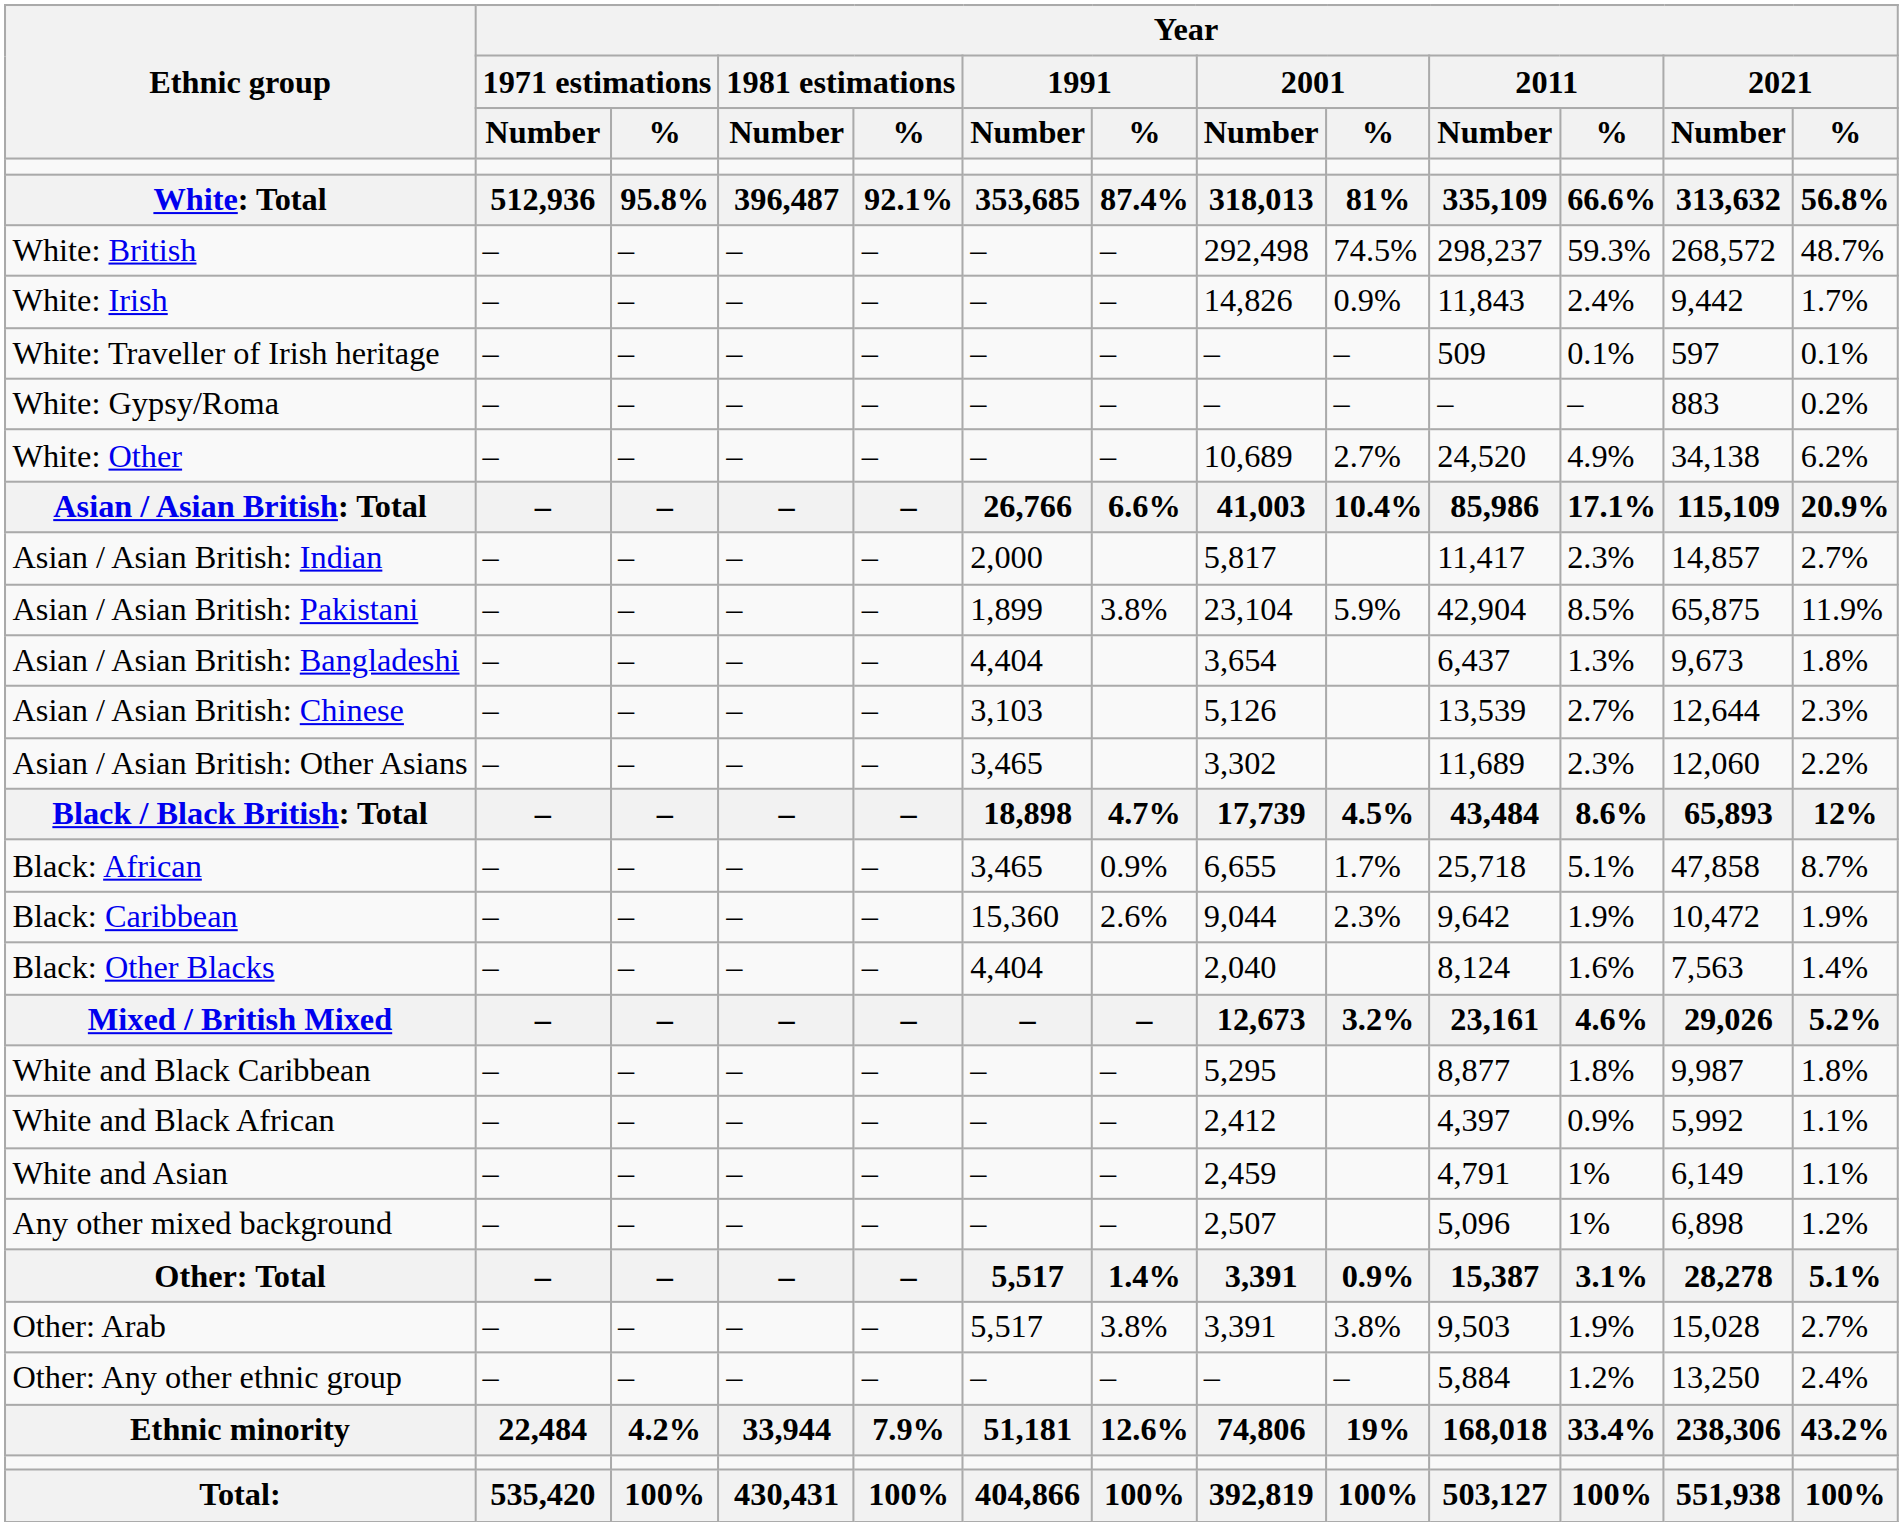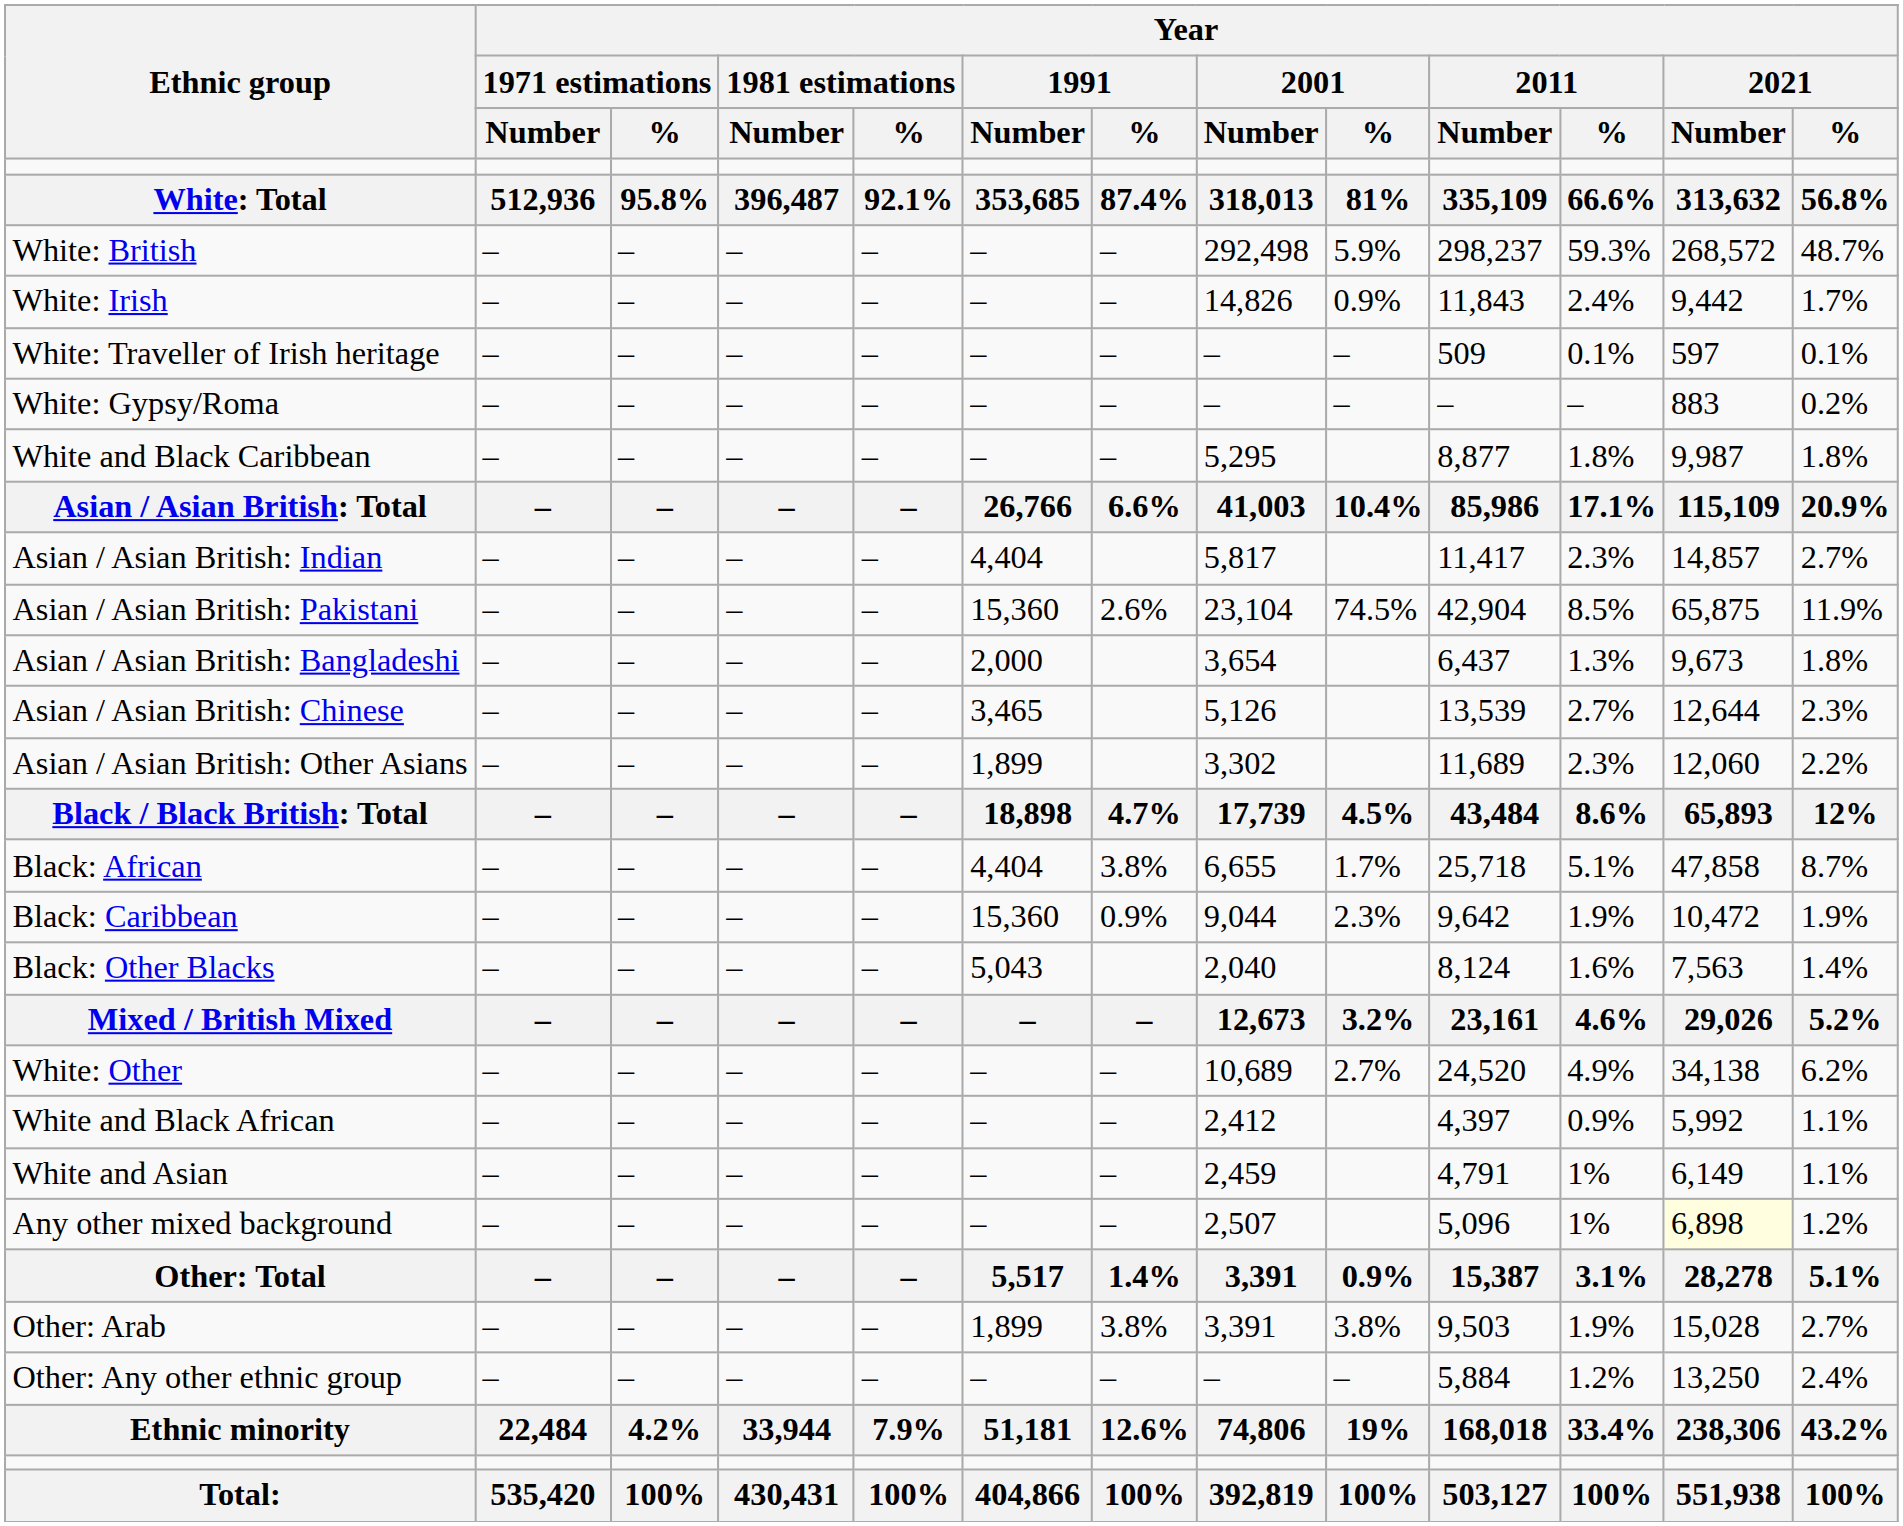 <table class="wikitable mw-collapsible mw-collapsed">
 <tr>
 <th rowspan="3">Ethnic group</th>
 <th colspan="12">Year</th>
 </tr>
 <tr>
 <th colspan="2">1971 estimations</th>
 <th colspan="2">1981 estimations</th>
 <th colspan="2">1991</th>
 <th colspan="2">2001</th>
 <th colspan="2">2011</th>
 <th colspan="2">2021</th>
 </tr>
 <tr>
 <th>Number</th>
 <th>%</th>
 <th>Number</th>
 <th>%</th>
 <th>Number</th>
 <th>%</th>
 <th>Number</th>
 <th>%</th>
 <th>Number</th>
 <th>%</th>
 <th>Number</th>
 <th>%</th>
 </tr>
 <tr>
 <td></td>
 <td></td>
 <td></td>
 <td></td>
 <td></td>
 <td></td>
 <td></td>
 <td></td>
 <td></td>
 <td></td>
 <td></td>
 <td></td>
 <td></td>
 </tr>
 <tr>
 <th><a href='#'>White</a>: Total</th>
 <th>512,936</th>
 <th>95.8%</th>
 <th>396,487</th>
 <th>92.1%</th>
 <th>353,685</th>
 <th>87.4%</th>
 <th>318,013</th>
 <th>81%</th>
 <th>335,109</th>
 <th>66.6%</th>
 <th>313,632</th>
 <th>56.8%</th>
 </tr>
 <tr>
 <td>White: <a href='#'>British</a></td>
 <td>–</td>
 <td>–</td>
 <td>–</td>
 <td>–</td>
 <td>–</td>
 <td>–</td>
 <td>292,498</td>
-<td>74.5%</td>
+<td>5.9%</td>
 <td>298,237</td>
 <td>59.3%</td>
 <td>268,572</td>
 <td>48.7%</td>
 </tr>
 <tr>
 <td>White: <a href='#'>Irish</a></td>
 <td>–</td>
 <td>–</td>
 <td>–</td>
 <td>–</td>
 <td>–</td>
 <td>–</td>
 <td>14,826</td>
 <td>0.9%</td>
 <td>11,843</td>
 <td>2.4%</td>
 <td>9,442</td>
 <td>1.7%</td>
 </tr>
 <tr>
 <td>White: Traveller of Irish heritage</td>
 <td>–</td>
 <td>–</td>
 <td>–</td>
 <td>–</td>
 <td>–</td>
 <td>–</td>
 <td>–</td>
 <td>–</td>
 <td>509</td>
 <td>0.1%</td>
 <td>597</td>
 <td>0.1%</td>
 </tr>
 <tr>
 <td>White: Gypsy/Roma</td>
 <td>–</td>
 <td>–</td>
 <td>–</td>
 <td>–</td>
 <td>–</td>
 <td>–</td>
 <td>–</td>
 <td>–</td>
 <td>–</td>
 <td>–</td>
 <td>883</td>
 <td>0.2%</td>
 </tr>
 <tr>
-<td>White: <a href='#'>Other</a></td>
+<td>White and Black Caribbean</td>
 <td>–</td>
 <td>–</td>
 <td>–</td>
 <td>–</td>
 <td>–</td>
 <td>–</td>
-<td>10,689</td>
-<td>2.7%</td>
-<td>24,520</td>
-<td>4.9%</td>
-<td>34,138</td>
-<td>6.2%</td>
+<td>5,295</td>
+<td></td>
+<td>8,877</td>
+<td>1.8%</td>
+<td>9,987</td>
+<td>1.8%</td>
 </tr>
 <tr>
 <th><a href='#'>Asian / Asian British</a>: Total</th>
 <th>–</th>
 <th>–</th>
 <th>–</th>
 <th>–</th>
 <th>26,766</th>
 <th>6.6%</th>
 <th>41,003</th>
 <th>10.4%</th>
 <th>85,986</th>
 <th>17.1%</th>
 <th>115,109</th>
 <th>20.9%</th>
 </tr>
 <tr>
 <td>Asian / Asian British: <a href='#'>Indian</a></td>
 <td>–</td>
 <td>–</td>
 <td>–</td>
 <td>–</td>
-<td>2,000</td>
+<td>4,404</td>
 <td></td>
 <td>5,817</td>
 <td></td>
 <td>11,417</td>
 <td>2.3%</td>
 <td>14,857</td>
 <td>2.7%</td>
 </tr>
 <tr>
 <td>Asian / Asian British: <a href='#'>Pakistani</a></td>
 <td>–</td>
 <td>–</td>
 <td>–</td>
 <td>–</td>
-<td>1,899</td>
-<td>3.8%</td>
+<td>15,360</td>
+<td>2.6%</td>
 <td>23,104</td>
-<td>5.9%</td>
+<td>74.5%</td>
 <td>42,904</td>
 <td>8.5%</td>
 <td>65,875</td>
 <td>11.9%</td>
 </tr>
 <tr>
 <td>Asian / Asian British: <a href='#'>Bangladeshi</a></td>
 <td>–</td>
 <td>–</td>
 <td>–</td>
 <td>–</td>
-<td>4,404</td>
+<td>2,000</td>
 <td></td>
 <td>3,654</td>
 <td></td>
 <td>6,437</td>
 <td>1.3%</td>
 <td>9,673</td>
 <td>1.8%</td>
 </tr>
 <tr>
 <td>Asian / Asian British: <a href='#'>Chinese</a></td>
 <td>–</td>
 <td>–</td>
 <td>–</td>
 <td>–</td>
-<td>3,103</td>
+<td>3,465</td>
 <td></td>
 <td>5,126</td>
 <td></td>
 <td>13,539</td>
 <td>2.7%</td>
 <td>12,644</td>
 <td>2.3%</td>
 </tr>
 <tr>
 <td>Asian / Asian British: Other Asians</td>
 <td>–</td>
 <td>–</td>
 <td>–</td>
 <td>–</td>
-<td>3,465</td>
+<td>1,899</td>
 <td></td>
 <td>3,302</td>
 <td></td>
 <td>11,689</td>
 <td>2.3%</td>
 <td>12,060</td>
 <td>2.2%</td>
 </tr>
 <tr>
 <th><a href='#'>Black / Black British</a>: Total</th>
 <th>–</th>
 <th>–</th>
 <th>–</th>
 <th>–</th>
 <th>18,898</th>
 <th>4.7%</th>
 <th>17,739</th>
 <th>4.5%</th>
 <th>43,484</th>
 <th>8.6%</th>
 <th>65,893</th>
 <th>12%</th>
 </tr>
 <tr>
 <td>Black: <a href='#'>African</a></td>
 <td>–</td>
 <td>–</td>
 <td>–</td>
 <td>–</td>
-<td>3,465</td>
-<td>0.9%</td>
+<td>4,404</td>
+<td>3.8%</td>
 <td>6,655</td>
 <td>1.7%</td>
 <td>25,718</td>
 <td>5.1%</td>
 <td>47,858</td>
 <td>8.7%</td>
 </tr>
 <tr>
 <td>Black: <a href='#'>Caribbean</a></td>
 <td>–</td>
 <td>–</td>
 <td>–</td>
 <td>–</td>
 <td>15,360</td>
-<td>2.6%</td>
+<td>0.9%</td>
 <td>9,044</td>
 <td>2.3%</td>
 <td>9,642</td>
 <td>1.9%</td>
 <td>10,472</td>
 <td>1.9%</td>
 </tr>
 <tr>
 <td>Black: <a href='#'>Other Blacks</a></td>
 <td>–</td>
 <td>–</td>
 <td>–</td>
 <td>–</td>
-<td>4,404</td>
+<td>5,043</td>
 <td></td>
 <td>2,040</td>
 <td></td>
 <td>8,124</td>
 <td>1.6%</td>
 <td>7,563</td>
 <td>1.4%</td>
 </tr>
 <tr>
 <th><a href='#'>Mixed / British Mixed</a></th>
 <th>–</th>
 <th>–</th>
 <th>–</th>
 <th>–</th>
 <th>–</th>
 <th>–</th>
 <th>12,673</th>
 <th>3.2%</th>
 <th>23,161</th>
 <th>4.6%</th>
 <th>29,026</th>
 <th>5.2%</th>
 </tr>
 <tr>
-<td>White and Black Caribbean</td>
+<td>White: <a href='#'>Other</a></td>
 <td>–</td>
 <td>–</td>
 <td>–</td>
 <td>–</td>
 <td>–</td>
 <td>–</td>
-<td>5,295</td>
-<td></td>
-<td>8,877</td>
-<td>1.8%</td>
-<td>9,987</td>
-<td>1.8%</td>
+<td>10,689</td>
+<td>2.7%</td>
+<td>24,520</td>
+<td>4.9%</td>
+<td>34,138</td>
+<td>6.2%</td>
 </tr>
 <tr>
 <td>White and Black African</td>
 <td>–</td>
 <td>–</td>
 <td>–</td>
 <td>–</td>
 <td>–</td>
 <td>–</td>
 <td>2,412</td>
 <td></td>
 <td>4,397</td>
 <td>0.9%</td>
 <td>5,992</td>
 <td>1.1%</td>
 </tr>
 <tr>
 <td>White and Asian</td>
 <td>–</td>
 <td>–</td>
 <td>–</td>
 <td>–</td>
 <td>–</td>
 <td>–</td>
 <td>2,459</td>
 <td></td>
 <td>4,791</td>
 <td>1%</td>
 <td>6,149</td>
 <td>1.1%</td>
 </tr>
 <tr>
 <td>Any other mixed background</td>
 <td>–</td>
 <td>–</td>
 <td>–</td>
 <td>–</td>
 <td>–</td>
 <td>–</td>
 <td>2,507</td>
 <td></td>
 <td>5,096</td>
 <td>1%</td>
-<td>6,898</td>
+<td style="background: lightyellow;">6,898</td>
 <td>1.2%</td>
 </tr>
 <tr>
 <th>Other: Total</th>
 <th>–</th>
 <th>–</th>
 <th>–</th>
 <th>–</th>
 <th>5,517</th>
 <th>1.4%</th>
 <th>3,391</th>
 <th>0.9%</th>
 <th>15,387</th>
 <th>3.1%</th>
 <th>28,278</th>
 <th>5.1%</th>
 </tr>
 <tr>
 <td>Other: Arab</td>
 <td>–</td>
 <td>–</td>
 <td>–</td>
 <td>–</td>
-<td>5,517</td>
+<td>1,899</td>
 <td>3.8%</td>
 <td>3,391</td>
 <td>3.8%</td>
 <td>9,503</td>
 <td>1.9%</td>
 <td>15,028</td>
 <td>2.7%</td>
 </tr>
 <tr>
 <td>Other: Any other ethnic group</td>
 <td>–</td>
 <td>–</td>
 <td>–</td>
 <td>–</td>
 <td>–</td>
 <td>–</td>
 <td>–</td>
 <td>–</td>
 <td>5,884</td>
 <td>1.2%</td>
 <td>13,250</td>
 <td>2.4%</td>
 </tr>
 <tr>
 <th>Ethnic minority</th>
 <th>22,484</th>
 <th>4.2%</th>
 <th>33,944</th>
 <th>7.9%</th>
 <th>51,181</th>
 <th>12.6%</th>
 <th>74,806</th>
 <th>19%</th>
 <th>168,018</th>
 <th>33.4%</th>
 <th>238,306</th>
 <th>43.2%</th>
 </tr>
 <tr>
 <td></td>
 <td></td>
 <td></td>
 <td></td>
 <td></td>
 <td></td>
 <td></td>
 <td></td>
 <td></td>
 <td></td>
 <td></td>
 <td></td>
 <td></td>
 </tr>
 <tr>
 <th>Total:</th>
 <th>535,420</th>
 <th>100%</th>
 <th>430,431</th>
 <th>100%</th>
 <th>404,866</th>
 <th>100%</th>
 <th>392,819</th>
 <th>100%</th>
 <th>503,127</th>
 <th>100%</th>
 <th>551,938</th>
 <th>100%</th>
 </tr>
 </table>
